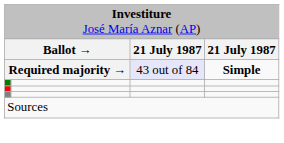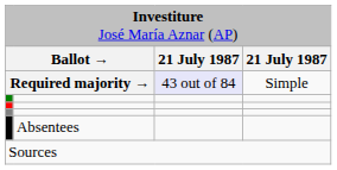 <table class="wikitable" style="text-align:center;">
 <tr>
 <td colspan="4" align="center" bgcolor="#C0C0C0"><strong>Investiture</strong><br><a href='#'>José María Aznar</a> (<a href='#'>AP</a>)</td>
 </tr>
 <tr>
 <th colspan="2" width="150px">Ballot →</th>
 <th>21 July 1987</th>
 <th>21 July 1987</th>
 </tr>
 <tr>
 <th colspan="2">Required majority →</th>
 <td style="background: lavender;">43 out of 84 </td>
-<td><strong>Simple </strong></td>
+<td>Simple </td>
 </tr>
 <tr>
 <th width="1px" style="background:green;"></th>
 <td align="left"></td>
 <td></td>
 <td></td>
 </tr>
 <tr>
 <th style="color:inherit;background:red;"></th>
 <td align="left"></td>
 <td></td>
 <td></td>
 </tr>
 <tr>
 <th style="color:inherit;background:gray;"></th>
 <td align="left"></td>
 <td></td>
 <td></td>
 </tr>
 <tr>
+<th style="color:inherit;background:black;"></th>
+<td align="left"><span>Absentees</span></td>
+<td></td>
+<td></td>
+</tr>
+<tr>
 <td align="left" colspan="4">Sources</td>
 </tr>
 </table>
